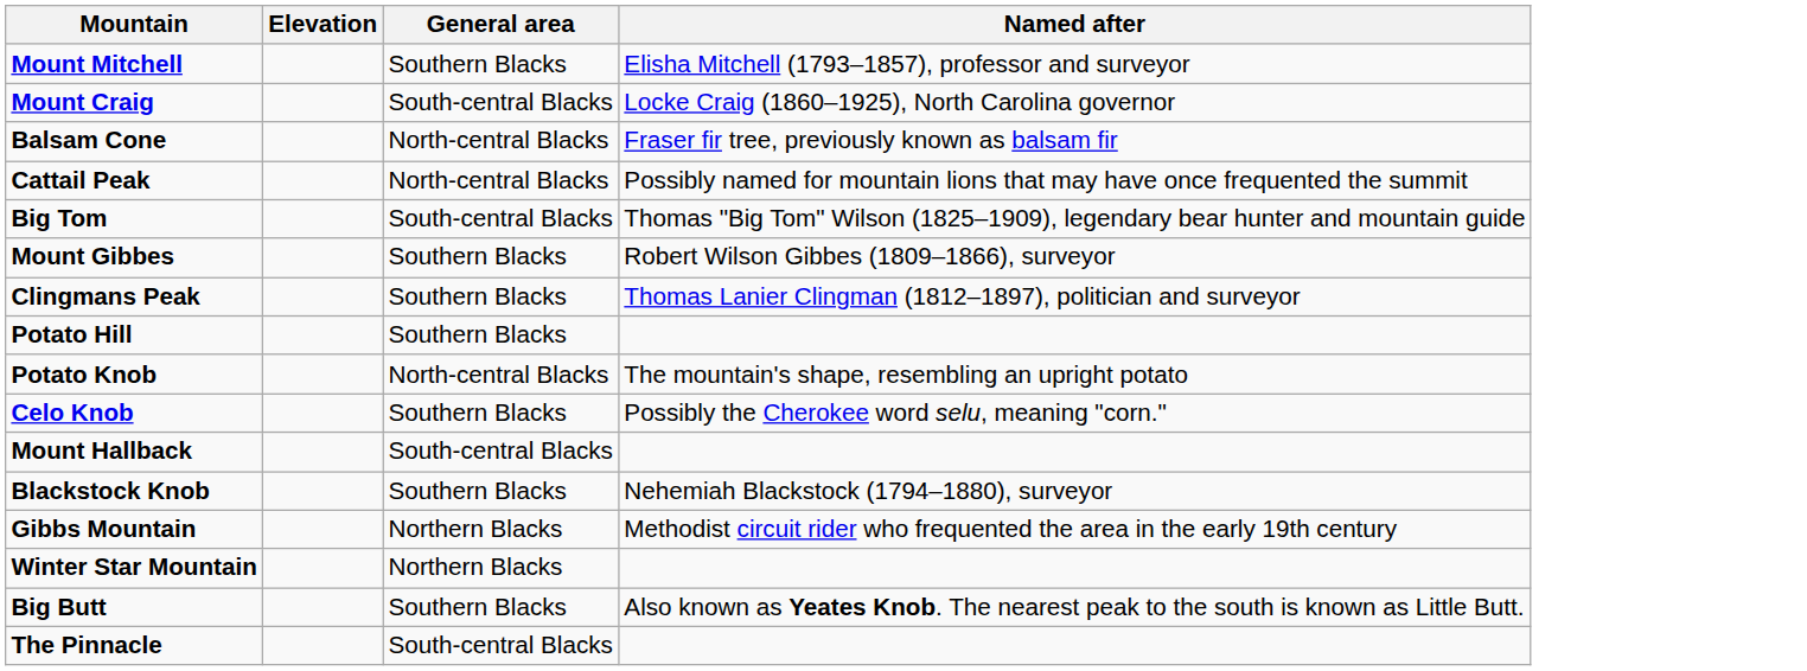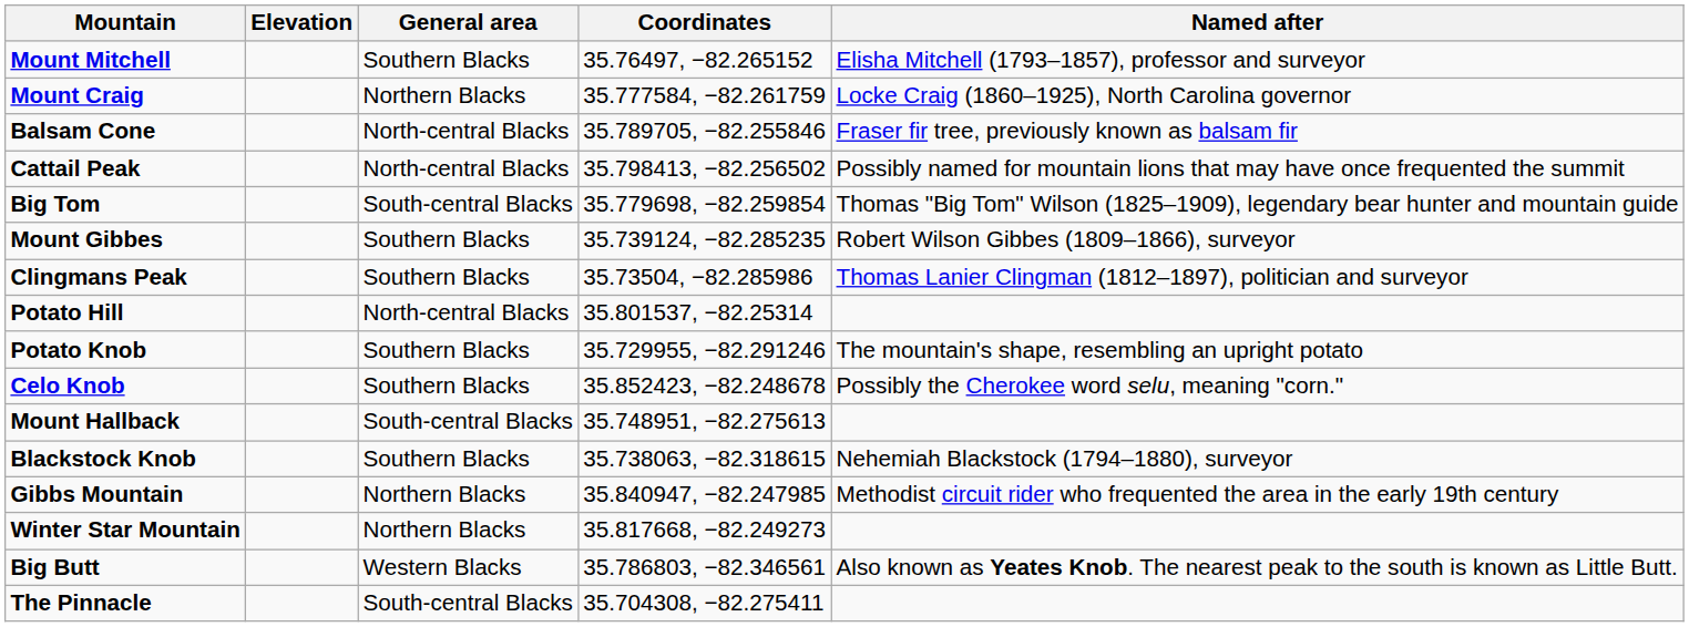 <table class="wikitable">
 <tr>
 <th>Mountain</th>
 <th>Elevation</th>
 <th>General area</th>
+<th>Coordinates</th>
 <th>Named after</th>
 </tr>
 <tr>
 <td><strong><a href='#'>Mount Mitchell</a></strong></td>
 <td></td>
 <td>Southern Blacks</td>
+<td>35.76497, −82.265152</td>
 <td><a href='#'>Elisha Mitchell</a> (1793–1857), professor and surveyor</td>
 </tr>
 <tr>
 <td><strong><a href='#'>Mount Craig</a></strong></td>
 <td></td>
-<td>South-central Blacks</td>
+<td>Northern Blacks</td>
+<td>35.777584, −82.261759</td>
 <td><a href='#'>Locke Craig</a> (1860–1925), North Carolina governor</td>
 </tr>
 <tr>
 <td><strong>Balsam Cone</strong></td>
 <td></td>
 <td>North-central Blacks</td>
+<td>35.789705, −82.255846</td>
 <td><a href='#'>Fraser fir</a> tree, previously known as <a href='#'>balsam fir</a></td>
 </tr>
 <tr>
 <td><strong>Cattail Peak</strong></td>
 <td></td>
 <td>North-central Blacks</td>
+<td>35.798413, −82.256502</td>
 <td>Possibly named for mountain lions that may have once frequented the summit</td>
 </tr>
 <tr>
 <td><strong>Big Tom</strong></td>
 <td></td>
 <td>South-central Blacks</td>
+<td>35.779698, −82.259854</td>
 <td>Thomas "Big Tom" Wilson (1825–1909), legendary bear hunter and mountain guide</td>
 </tr>
 <tr>
 <td><strong>Mount Gibbes</strong></td>
 <td></td>
 <td>Southern Blacks</td>
+<td>35.739124, −82.285235</td>
 <td>Robert Wilson Gibbes (1809–1866), surveyor</td>
 </tr>
 <tr>
 <td><strong>Clingmans Peak</strong></td>
 <td></td>
 <td>Southern Blacks</td>
+<td>35.73504, −82.285986</td>
 <td><a href='#'>Thomas Lanier Clingman</a> (1812–1897), politician and surveyor</td>
 </tr>
 <tr>
 <td><strong>Potato Hill</strong></td>
 <td></td>
-<td>Southern Blacks</td>
+<td>North-central Blacks</td>
+<td>35.801537, −82.25314</td>
 <td></td>
 </tr>
 <tr>
 <td><strong>Potato Knob</strong></td>
 <td></td>
-<td>North-central Blacks</td>
+<td>Southern Blacks</td>
+<td>35.729955, −82.291246</td>
 <td>The mountain's shape, resembling an upright potato</td>
 </tr>
 <tr>
 <td><strong><a href='#'>Celo Knob</a></strong></td>
 <td></td>
 <td>Southern Blacks</td>
+<td>35.852423, −82.248678</td>
 <td>Possibly the <a href='#'>Cherokee</a> word <em>selu</em>, meaning "corn."</td>
 </tr>
 <tr>
 <td><strong>Mount Hallback</strong></td>
 <td></td>
 <td>South-central Blacks</td>
+<td>35.748951, −82.275613</td>
 <td></td>
 </tr>
 <tr>
 <td><strong>Blackstock Knob</strong></td>
 <td></td>
 <td>Southern Blacks</td>
+<td>35.738063, −82.318615</td>
 <td>Nehemiah Blackstock (1794–1880), surveyor</td>
 </tr>
 <tr>
 <td><strong>Gibbs Mountain</strong></td>
 <td></td>
 <td>Northern Blacks</td>
+<td>35.840947, −82.247985</td>
 <td>Methodist <a href='#'>circuit rider</a> who frequented the area in the early 19th century</td>
 </tr>
 <tr>
 <td><strong>Winter Star Mountain</strong></td>
 <td></td>
 <td>Northern Blacks</td>
+<td>35.817668, −82.249273</td>
 <td></td>
 </tr>
 <tr>
 <td><strong>Big Butt</strong></td>
 <td></td>
-<td>Southern Blacks</td>
+<td>Western Blacks</td>
+<td>35.786803, −82.346561</td>
 <td>Also known as <strong>Yeates Knob</strong>. The nearest peak to the south is known as Little Butt.</td>
 </tr>
 <tr>
 <td><strong>The Pinnacle</strong></td>
 <td></td>
 <td>South-central Blacks</td>
+<td>35.704308, −82.275411</td>
 <td></td>
 </tr>
 </table>
